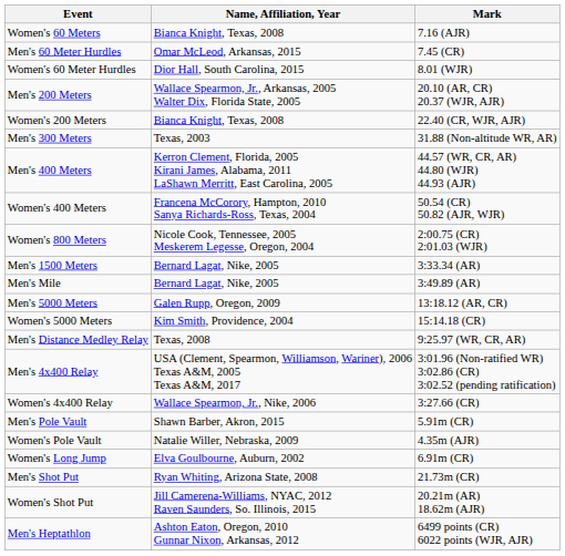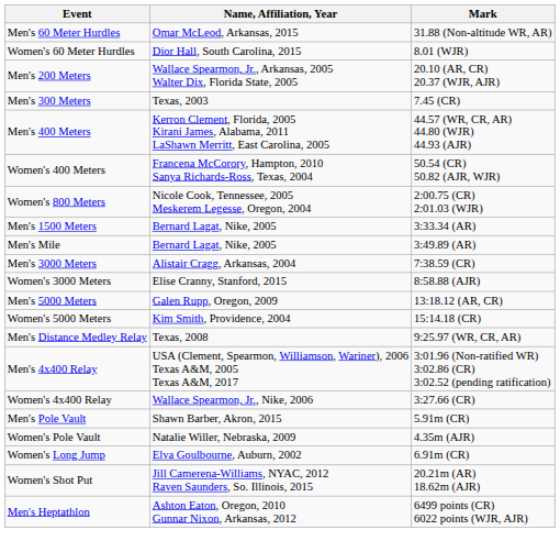 <table class="wikitable" border="1">
 <tr>
 <th>Event</th>
 <th>Name, Affiliation, Year</th>
 <th>Mark</th>
 </tr>
 <tr>
-<td>Women's <a href='#'>60 Meters</a></td>
-<td><a href='#'>Bianca Knight</a>, Texas, 2008</td>
-<td>7.16 (AJR)</td>
-</tr>
-<tr>
 <td>Men's <a href='#'>60 Meter Hurdles</a></td>
 <td><a href='#'>Omar McLeod</a>, Arkansas, 2015</td>
-<td>7.45 (CR)</td>
+<td>31.88 (Non-altitude WR, AR)</td>
 </tr>
 <tr>
 <td>Women's 60 Meter Hurdles</td>
 <td><a href='#'>Dior Hall</a>, South Carolina, 2015</td>
 <td>8.01 (WJR)</td>
 </tr>
 <tr>
 <td>Men's <a href='#'>200 Meters</a></td>
 <td><a href='#'>Wallace Spearmon, Jr.</a>, Arkansas, 2005<br><a href='#'>Walter Dix</a>, Florida State, 2005</td>
 <td>20.10 (AR, CR)<br>20.37 (WJR, AJR)</td>
 </tr>
 <tr>
-<td>Women's 200 Meters</td>
-<td><a href='#'>Bianca Knight</a>, Texas, 2008</td>
-<td>22.40 (CR, WJR, AJR)</td>
-</tr>
-<tr>
 <td>Men's <a href='#'>300 Meters</a></td>
 <td>Texas, 2003</td>
-<td>31.88 (Non-altitude WR, AR)</td>
+<td>7.45 (CR)</td>
 </tr>
 <tr>
 <td>Men's <a href='#'>400 Meters</a></td>
 <td><a href='#'>Kerron Clement</a>, Florida, 2005<br><a href='#'>Kirani James</a>, Alabama, 2011<br><a href='#'>LaShawn Merritt</a>, East Carolina, 2005</td>
 <td>44.57 (WR, CR, AR)<br>44.80 (WJR)<br>44.93 (AJR)</td>
 </tr>
 <tr>
 <td>Women's 400 Meters</td>
 <td><a href='#'>Francena McCorory</a>, Hampton, 2010<br><a href='#'>Sanya Richards-Ross</a>, Texas, 2004</td>
 <td>50.54 (CR)<br>50.82 (AJR, WJR)</td>
 </tr>
 <tr>
 <td>Women's <a href='#'>800 Meters</a></td>
 <td>Nicole Cook, Tennessee, 2005<br><a href='#'>Meskerem Legesse</a>, Oregon, 2004</td>
 <td>2:00.75 (CR)<br>2:01.03 (WJR)</td>
 </tr>
 <tr>
 <td>Men's <a href='#'>1500 Meters</a></td>
 <td><a href='#'>Bernard Lagat</a>, Nike, 2005</td>
 <td>3:33.34 (AR)</td>
 </tr>
 <tr>
 <td>Men's Mile</td>
 <td><a href='#'>Bernard Lagat</a>, Nike, 2005</td>
 <td>3:49.89 (AR)</td>
+</tr>
+<tr>
+<td>Men's <a href='#'>3000 Meters</a></td>
+<td><a href='#'>Alistair Cragg</a>, Arkansas, 2004</td>
+<td>7:38.59 (CR)</td>
+</tr>
+<tr>
+<td>Women's 3000 Meters</td>
+<td>Elise Cranny, Stanford, 2015</td>
+<td>8:58.88 (AJR)</td>
 </tr>
 <tr>
 <td>Men's <a href='#'>5000 Meters</a></td>
 <td><a href='#'>Galen Rupp</a>, Oregon, 2009</td>
 <td>13:18.12 (AR, CR)</td>
 </tr>
 <tr>
 <td>Women's 5000 Meters</td>
 <td><a href='#'>Kim Smith</a>, Providence, 2004</td>
 <td>15:14.18 (CR)</td>
 </tr>
 <tr>
 <td>Men's <a href='#'>Distance Medley Relay</a></td>
 <td>Texas, 2008</td>
 <td>9:25.97 (WR, CR, AR)</td>
 </tr>
 <tr>
 <td>Men's <a href='#'>4x400 Relay</a></td>
 <td>USA (Clement, Spearmon, <a href='#'>Williamson</a>, <a href='#'>Wariner</a>), 2006<br>Texas A&M, 2005<br>Texas A&M, 2017</td>
 <td>3:01.96 (Non-ratified WR)<br>3:02.86 (CR)<br>3:02.52 (pending ratification)</td>
 </tr>
 <tr>
 <td>Women's 4x400 Relay</td>
 <td><a href='#'>Wallace Spearmon, Jr.</a>, Nike, 2006</td>
 <td>3:27.66 (CR)</td>
 </tr>
 <tr>
 <td>Men's <a href='#'>Pole Vault</a></td>
 <td>Shawn Barber, Akron, 2015</td>
 <td>5.91m (CR)</td>
 </tr>
 <tr>
 <td>Women's Pole Vault</td>
 <td>Natalie Willer, Nebraska, 2009</td>
 <td>4.35m (AJR)</td>
 </tr>
 <tr>
 <td>Women's <a href='#'>Long Jump</a></td>
 <td><a href='#'>Elva Goulbourne</a>, Auburn, 2002</td>
 <td>6.91m (CR)</td>
 </tr>
 <tr>
-<td>Men's <a href='#'>Shot Put</a></td>
-<td><a href='#'>Ryan Whiting</a>, Arizona State, 2008</td>
-<td>21.73m (CR)</td>
-</tr>
-<tr>
 <td>Women's Shot Put</td>
 <td><a href='#'>Jill Camerena-Williams</a>, NYAC, 2012<br><a href='#'>Raven Saunders</a>, So. Illinois, 2015</td>
 <td>20.21m (AR)<br>18.62m (AJR)</td>
 </tr>
 <tr>
 <td><a href='#'>Men's Heptathlon</a></td>
 <td><a href='#'>Ashton Eaton</a>, Oregon, 2010<br><a href='#'>Gunnar Nixon</a>, Arkansas, 2012</td>
 <td>6499 points (CR)<br>6022 points (WJR, AJR)</td>
 </tr>
 </table>
